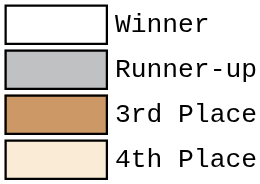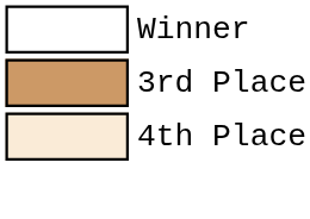 <table class="toccolours" style="font-size: 90%; white-space: nowrap;">
 <tr>
 <td style="background:##FFDF00; border:1px solid black;">      </td>
 <td>Winner</td>
-</tr>
-<tr>
-<td style="background:#BFC1C2; border:1px solid black;">      </td>
-<td>Runner-up</td>
 </tr>
 <tr>
 <td style="background:#c96; border:1px solid black;">      </td>
 <td>3rd Place</td>
 </tr>
 <tr>
 <td style="background:AntiqueWhite; border:1px solid black;">      </td>
 <td>4th Place</td>
 </tr>
 <tr>
 </tr>
 </table>
